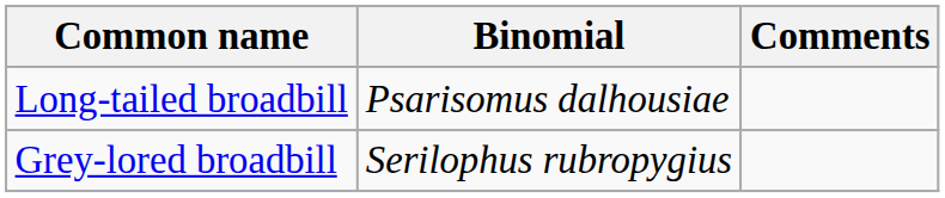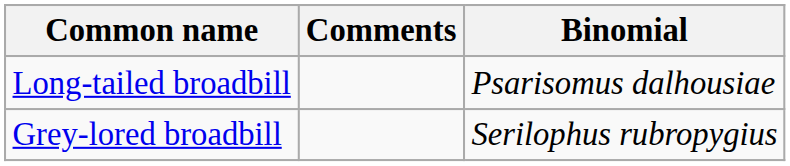 <table class="wikitable">
 <tr>
 <th>Common name</th>
+<th>Comments</th>
 <th>Binomial</th>
-<th>Comments</th>
 </tr>
 <tr>
 <td><a href='#'>Long-tailed broadbill</a></td>
+<td></td>
 <td><em>Psarisomus dalhousiae</em></td>
-<td></td>
 </tr>
 <tr>
 <td><a href='#'>Grey-lored broadbill</a></td>
+<td></td>
 <td><em>Serilophus rubropygius</em></td>
-<td></td>
 </tr>
 </table>
